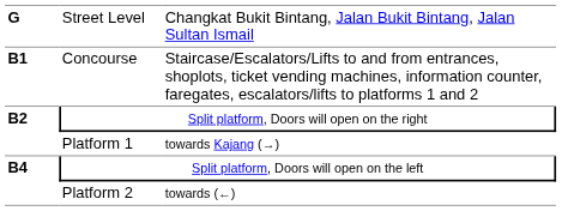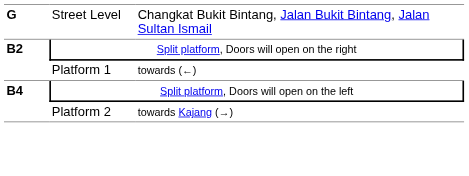 <table table border=0 cellspacing=0 cellpadding=3>
 <tr>
 <td style="border-top:solid 1px grey;border-bottom:solid 1px grey;" width=50 valign=top><strong>G</strong></td>
 <td style="border-top:solid 1px grey;border-bottom:solid 1px grey;" width=100 valign=top>Street Level</td>
 <td style="border-top:solid 1px grey;border-bottom:solid 1px grey;" width=400 valign=top>Changkat Bukit Bintang, <a href='#'>Jalan Bukit Bintang</a>, <a href='#'>Jalan Sultan Ismail</a></td>
 </tr>
 <tr>
-<td style="border-bottom:solid 1px grey;" width=50 valign=top><strong>B1</strong></td>
-<td style="border-bottom:solid 1px grey;" width=100 valign=top>Concourse</td>
-<td style="border-bottom:solid 1px grey;" width=400 valign=top>Staircase/Escalators/Lifts to and from entrances, shoplots, ticket vending machines, information counter, faregates, escalators/lifts to platforms 1 and 2</td>
-</tr>
-<tr>
 <td rowspan="2" style="border-bottom:solid 1px grey;" valign="top"><strong>B2</strong></td>
 <td style="border-right:solid 2px black;border-left:solid 2px black;border-bottom:solid 2px black;text-align:center;" colspan=2><small><a href='#'>Split platform</a>, Doors will open on the right</small></td>
 </tr>
 <tr>
 <td style="border-bottom:solid 1px grey;">Platform 1</td>
-<td style="border-bottom:solid 1px grey;">  <small>towards  <a href='#'>Kajang</a> (→)</small></td>
+<td style="border-bottom:solid 1px grey;">  <small>towards   (←)</small></td>
 </tr>
 <tr>
 <td rowspan="2" style="border-bottom:solid 1px grey;" valign="top"><strong>B4</strong></td>
 <td colspan="2" style="border-right:solid 2px black;border-left:solid 2px black;border-bottom:solid 2px black;text-align:center;"><small><a href='#'>Split platform</a>, Doors will open on the left</small></td>
 </tr>
 <tr>
 <td style="border-bottom:solid 1px grey;">Platform 2</td>
-<td style="border-bottom:solid 1px grey;">  <small>towards   (←)</small></td>
+<td style="border-bottom:solid 1px grey;">  <small>towards  <a href='#'>Kajang</a> (→)</small></td>
 </tr>
 <tr>
 </tr>
 </table>
